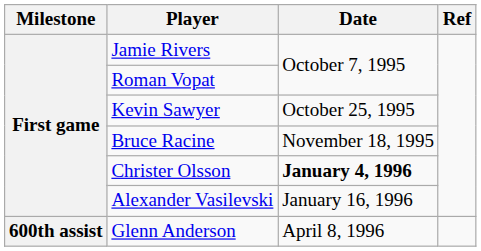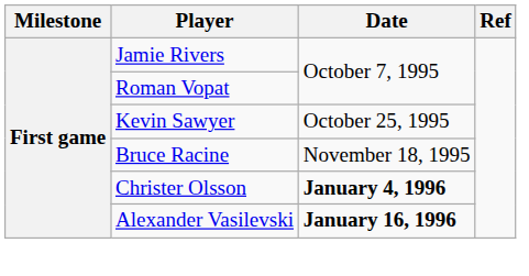 <table class="wikitable">
 <tr>
 <th scope="col">Milestone</th>
 <th scope="col">Player</th>
 <th scope="col">Date</th>
 <th scope="col">Ref</th>
 </tr>
 <tr>
 <th rowspan=6>First game</th>
 <td><a href='#'>Jamie Rivers</a></td>
 <td rowspan=2>October 7, 1995</td>
 <td rowspan=6></td>
 </tr>
 <tr>
 <td><a href='#'>Roman Vopat</a></td>
 </tr>
 <tr>
 <td><a href='#'>Kevin Sawyer</a></td>
 <td>October 25, 1995</td>
 </tr>
 <tr>
 <td><a href='#'>Bruce Racine</a></td>
 <td>November 18, 1995</td>
 </tr>
 <tr>
 <td><a href='#'>Christer Olsson</a></td>
 <td><strong>January 4, 1996</strong></td>
 </tr>
 <tr>
 <td><a href='#'>Alexander Vasilevski</a></td>
-<td>January 16, 1996</td>
-</tr>
-<tr>
-<th>600th assist</th>
-<td><a href='#'>Glenn Anderson</a></td>
-<td>April 8, 1996</td>
-<td></td>
+<td><strong>January 16, 1996</strong></td>
 </tr>
 </table>
